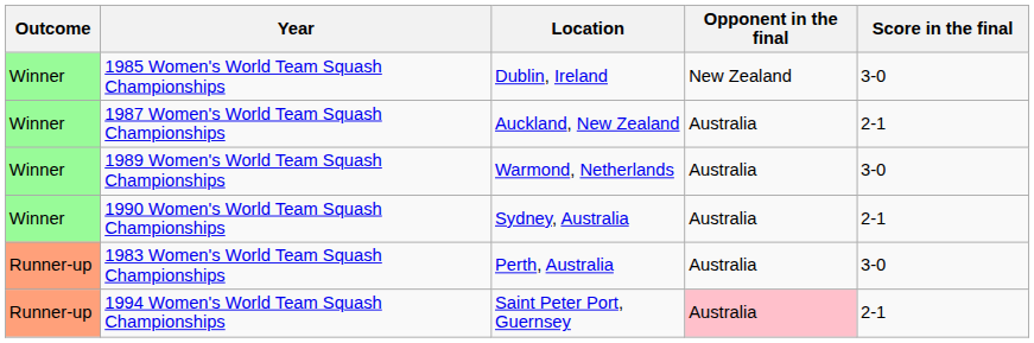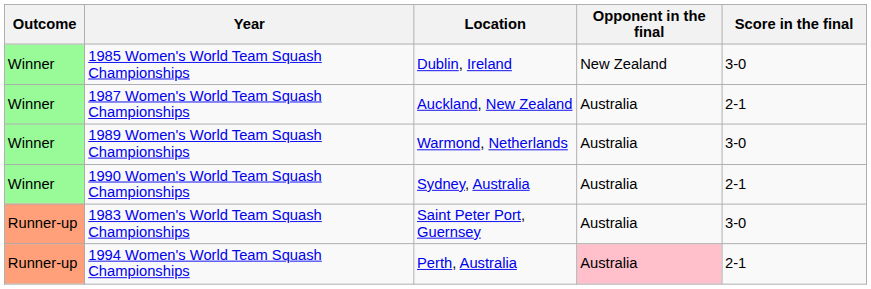 <table class="sortable wikitable">
 <tr>
 <th width="80">Outcome</th>
 <th width="350">Year</th>
 <th width="170">Location</th>
 <th width="150">Opponent in the final</th>
 <th width="150">Score in the final</th>
 </tr>
 <tr>
 <td bgcolor="98FB98">Winner</td>
 <td><a href='#'>1985 Women's World Team Squash Championships</a></td>
 <td><a href='#'>Dublin</a>, <a href='#'>Ireland</a></td>
 <td> New Zealand</td>
 <td>3-0</td>
 </tr>
 <tr>
 <td bgcolor="98FB98">Winner</td>
 <td><a href='#'>1987 Women's World Team Squash Championships</a></td>
 <td><a href='#'>Auckland</a>, <a href='#'>New Zealand</a></td>
 <td> Australia</td>
 <td>2-1</td>
 </tr>
 <tr>
 <td bgcolor="98FB98">Winner</td>
 <td><a href='#'>1989 Women's World Team Squash Championships</a></td>
 <td><a href='#'>Warmond</a>, <a href='#'>Netherlands</a></td>
 <td> Australia</td>
 <td>3-0</td>
 </tr>
 <tr>
 <td bgcolor="98FB98">Winner</td>
 <td><a href='#'>1990 Women's World Team Squash Championships</a></td>
 <td><a href='#'>Sydney</a>, <a href='#'>Australia</a></td>
 <td> Australia</td>
 <td>2-1</td>
 </tr>
 <tr>
 <td bgcolor="FFA07A">Runner-up</td>
 <td><a href='#'>1983 Women's World Team Squash Championships</a></td>
-<td><a href='#'>Perth</a>, <a href='#'>Australia</a></td>
+<td><a href='#'>Saint Peter Port</a>, <a href='#'>Guernsey</a></td>
 <td> Australia</td>
 <td>3-0</td>
 </tr>
 <tr>
 <td bgcolor="FFA07A">Runner-up</td>
 <td><a href='#'>1994 Women's World Team Squash Championships</a></td>
-<td><a href='#'>Saint Peter Port</a>, <a href='#'>Guernsey</a></td>
+<td><a href='#'>Perth</a>, <a href='#'>Australia</a></td>
 <td style="background: pink;"> Australia</td>
 <td>2-1</td>
 </tr>
 </table>
